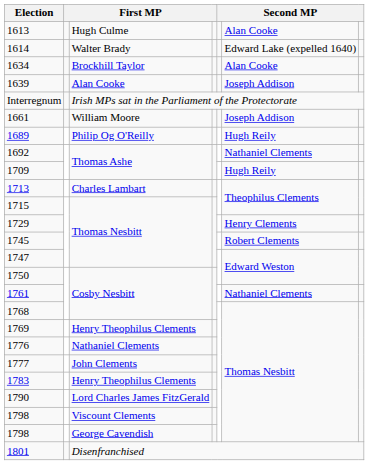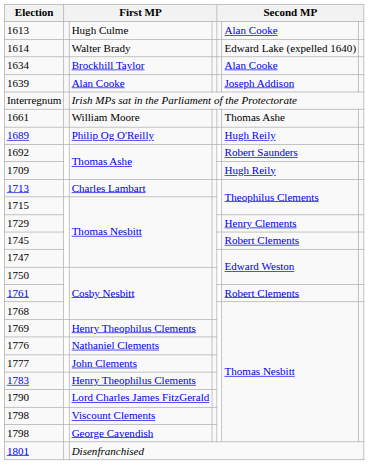 <table class="wikitable">
 <tr>
 <th>Election</th>
 <th colspan=3>First MP</th>
 <th colspan=3>Second MP</th>
 </tr>
 <tr>
 <td>1613</td>
 <td></td>
 <td>Hugh Culme</td>
 <td></td>
 <td></td>
 <td><a href='#'>Alan Cooke</a></td>
 <td></td>
 </tr>
 <tr>
 <td>1614</td>
 <td></td>
 <td>Walter Brady</td>
 <td></td>
 <td></td>
 <td>Edward Lake (expelled 1640)</td>
 <td></td>
 </tr>
 <tr>
 <td>1634</td>
 <td></td>
 <td><a href='#'>Brockhill Taylor</a></td>
 <td></td>
 <td></td>
 <td><a href='#'>Alan Cooke</a></td>
 <td></td>
 </tr>
 <tr>
 <td>1639</td>
 <td></td>
 <td><a href='#'>Alan Cooke</a></td>
 <td></td>
 <td></td>
 <td><a href='#'>Joseph Addison</a></td>
 <td></td>
 </tr>
 <tr>
 <td>Interregnum</td>
 <td></td>
 <td colspan=5><em>Irish MPs sat in the Parliament of the Protectorate</em></td>
 </tr>
 <tr>
 <td>1661</td>
 <td></td>
 <td>William Moore</td>
 <td></td>
 <td></td>
-<td><a href='#'>Joseph Addison</a></td>
+<td>Thomas Ashe</td>
 <td></td>
 </tr>
 <tr>
 <td><a href='#'>1689</a></td>
 <td style="background-color: white"></td>
 <td><a href='#'>Philip Og O'Reilly</a></td>
 <td></td>
 <td style="background-color: white"></td>
 <td><a href='#'>Hugh Reily</a></td>
 <td></td>
 </tr>
 <tr>
 <td>1692</td>
 <td rowspan="2" style="background-color: white"></td>
 <td rowspan="2"><a href='#'>Thomas Ashe</a></td>
 <td rowspan="2"></td>
 <td style="background-color: white"></td>
-<td><a href='#'>Nathaniel Clements</a></td>
+<td><a href='#'>Robert Saunders</a></td>
 <td></td>
 </tr>
 <tr>
 <td>1709</td>
 <td style="background-color: white"></td>
 <td><a href='#'>Hugh Reily</a></td>
 <td></td>
 </tr>
 <tr>
 <td><a href='#'>1713</a></td>
 <td style="background-color: white"></td>
 <td><a href='#'>Charles Lambart</a></td>
 <td></td>
 <td rowspan="2" style="background-color: white"></td>
 <td rowspan="2"><a href='#'>Theophilus Clements</a></td>
 <td rowspan="2"></td>
 </tr>
 <tr>
 <td>1715</td>
 <td rowspan="4" style="background-color: white"></td>
 <td rowspan="4"><a href='#'>Thomas Nesbitt</a></td>
 <td rowspan="4"></td>
 </tr>
 <tr>
 <td>1729</td>
 <td style="background-color: white"></td>
 <td><a href='#'>Henry Clements</a></td>
 <td></td>
 </tr>
 <tr>
 <td>1745</td>
 <td style="background-color: white"></td>
 <td><a href='#'>Robert Clements</a></td>
 <td></td>
 </tr>
 <tr>
 <td>1747</td>
 <td rowspan="2" style="background-color: white"></td>
 <td rowspan="2"><a href='#'>Edward Weston</a></td>
 <td rowspan="2"></td>
 </tr>
 <tr>
 <td>1750</td>
 <td rowspan="3" style="background-color: white"></td>
 <td rowspan="3"><a href='#'>Cosby Nesbitt</a></td>
 <td rowspan="3"></td>
 </tr>
 <tr>
 <td><a href='#'>1761</a></td>
 <td style="background-color: white"></td>
-<td><a href='#'>Nathaniel Clements</a></td>
+<td><a href='#'>Robert Clements</a></td>
 <td></td>
 </tr>
 <tr>
 <td>1768</td>
 <td rowspan="8" style="background-color: white"></td>
 <td rowspan="8"><a href='#'>Thomas Nesbitt</a></td>
 <td rowspan="8"></td>
 </tr>
 <tr>
 <td>1769</td>
 <td style="background-color: white"></td>
 <td><a href='#'>Henry Theophilus Clements</a></td>
 <td></td>
 </tr>
 <tr>
 <td>1776</td>
 <td style="background-color: white"></td>
 <td><a href='#'>Nathaniel Clements</a></td>
 <td></td>
 </tr>
 <tr>
 <td>1777</td>
 <td style="background-color: white"></td>
 <td><a href='#'>John Clements</a></td>
 <td></td>
 </tr>
 <tr>
 <td><a href='#'>1783</a></td>
 <td style="background-color: white"></td>
 <td><a href='#'>Henry Theophilus Clements</a></td>
 <td></td>
 </tr>
 <tr>
 <td>1790</td>
 <td style="background-color: white"></td>
 <td><a href='#'>Lord Charles James FitzGerald</a></td>
 <td></td>
 </tr>
 <tr>
 <td>1798</td>
 <td style="background-color: white"></td>
 <td><a href='#'>Viscount Clements</a></td>
 <td></td>
 </tr>
 <tr>
 <td>1798</td>
 <td style="background-color: white"></td>
 <td><a href='#'>George Cavendish</a></td>
 <td></td>
 </tr>
 <tr>
 <td><a href='#'>1801</a></td>
 <td></td>
 <td colspan="5"><em>Disenfranchised</em></td>
 </tr>
 </table>
